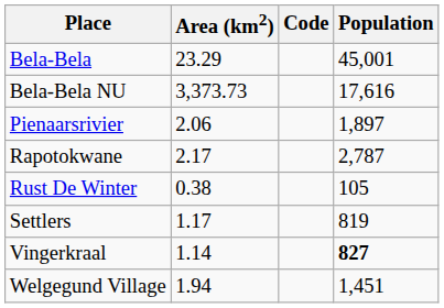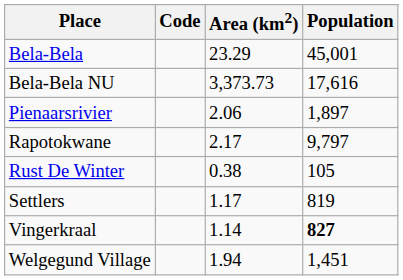 <table class="wikitable sortable">
 <tr>
 <th>Place</th>
+<th>Code</th>
 <th>Area (km<sup>2</sup>)</th>
-<th>Code</th>
 <th>Population</th>
 </tr>
 <tr>
 <td><a href='#'>Bela-Bela</a></td>
+<td></td>
 <td>23.29</td>
-<td></td>
 <td>45,001</td>
 </tr>
 <tr>
 <td>Bela-Bela NU</td>
+<td></td>
 <td>3,373.73</td>
-<td></td>
 <td>17,616</td>
 </tr>
 <tr>
 <td><a href='#'>Pienaarsrivier</a></td>
+<td></td>
 <td>2.06</td>
-<td></td>
 <td>1,897</td>
 </tr>
 <tr>
 <td>Rapotokwane</td>
+<td></td>
 <td>2.17</td>
-<td></td>
-<td>2,787</td>
+<td>9,797</td>
 </tr>
 <tr>
 <td><a href='#'>Rust De Winter</a></td>
+<td></td>
 <td>0.38</td>
-<td></td>
 <td>105</td>
 </tr>
 <tr>
 <td>Settlers</td>
+<td></td>
 <td>1.17</td>
-<td></td>
 <td>819</td>
 </tr>
 <tr>
 <td>Vingerkraal</td>
+<td></td>
 <td>1.14</td>
-<td></td>
 <td><strong>827</strong></td>
 </tr>
 <tr>
 <td>Welgegund Village</td>
+<td></td>
 <td>1.94</td>
-<td></td>
 <td>1,451</td>
 </tr>
 </table>
